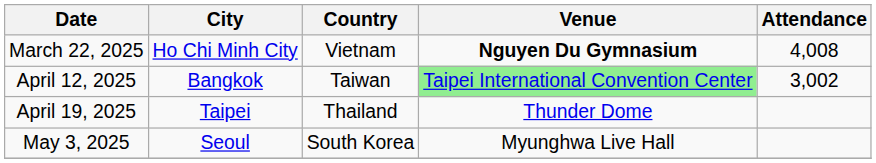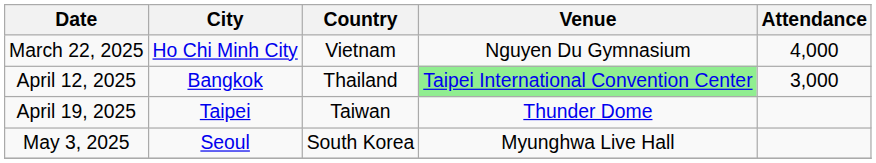 <table class="wikitable plainrowheaders" style="text-align:center">
 <tr>
 <th scope="col">Date</th>
 <th scope="col">City</th>
 <th scope="col">Country</th>
 <th scope="col">Venue</th>
 <th scope="col">Attendance</th>
 </tr>
 <tr>
 <td>March 22, 2025</td>
 <td><a href='#'>Ho Chi Minh City</a></td>
 <td>Vietnam</td>
-<td><strong>Nguyen Du Gymnasium</strong></td>
-<td>4,008</td>
+<td>Nguyen Du Gymnasium</td>
+<td>4,000</td>
 </tr>
 <tr>
 <td>April 12, 2025</td>
 <td><a href='#'>Bangkok</a></td>
-<td>Taiwan</td>
+<td>Thailand</td>
 <td style="background: lightgreen;"><a href='#'>Taipei International Convention Center</a></td>
-<td>3,002</td>
+<td>3,000</td>
 </tr>
 <tr>
 <td>April 19, 2025</td>
 <td><a href='#'>Taipei</a></td>
-<td>Thailand</td>
+<td>Taiwan</td>
 <td><a href='#'>Thunder Dome</a></td>
 <td></td>
 </tr>
 <tr>
 <td>May 3, 2025</td>
 <td><a href='#'>Seoul</a></td>
 <td>South Korea</td>
 <td>Myunghwa Live Hall</td>
 <td></td>
 </tr>
 <tr>
 </tr>
 </table>
